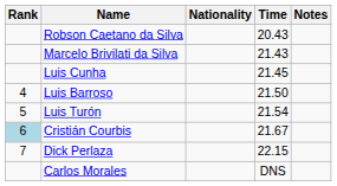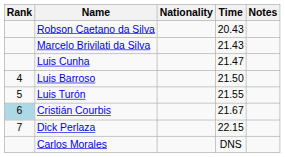 <table class="wikitable sortable" style="text-align:center">
 <tr>
 <th>Rank</th>
 <th>Name</th>
 <th>Nationality</th>
 <th>Time</th>
 <th>Notes</th>
 </tr>
 <tr>
 <td align=center></td>
 <td align=left><a href='#'>Robson Caetano da Silva</a></td>
 <td align=left></td>
 <td>20.43</td>
 <td></td>
 </tr>
 <tr>
 <td align=center></td>
 <td align=left><a href='#'>Marcelo Brivilati da Silva</a></td>
 <td align=left></td>
 <td>21.43</td>
 <td></td>
 </tr>
 <tr>
 <td align=center></td>
 <td align=left><a href='#'>Luis Cunha</a></td>
 <td align=left></td>
-<td>21.45</td>
+<td>21.47</td>
 <td></td>
 </tr>
 <tr>
 <td align=center>4</td>
 <td align=left><a href='#'>Luis Barroso</a></td>
 <td align=left></td>
 <td>21.50</td>
 <td></td>
 </tr>
 <tr>
 <td align=center>5</td>
 <td align=left><a href='#'>Luis Turón</a></td>
 <td align=left></td>
-<td>21.54</td>
+<td>21.55</td>
 <td></td>
 </tr>
 <tr>
 <td align=center style="background: lightblue;">6</td>
 <td align=left><a href='#'>Cristián Courbis</a></td>
 <td align=left></td>
 <td>21.67</td>
 <td></td>
 </tr>
 <tr>
 <td align=center>7</td>
 <td align=left><a href='#'>Dick Perlaza</a></td>
 <td align=left></td>
 <td>22.15</td>
 <td></td>
 </tr>
 <tr>
 <td align=center></td>
 <td align=left><a href='#'>Carlos Morales</a></td>
 <td align=left></td>
 <td>DNS</td>
 <td></td>
 </tr>
 </table>
